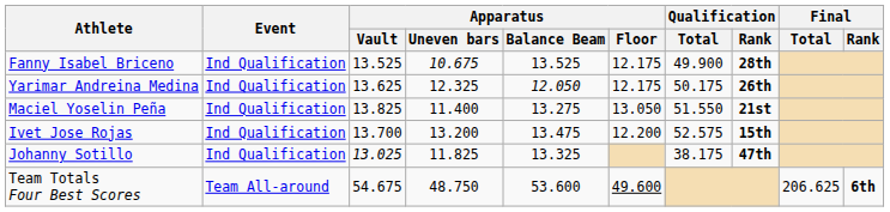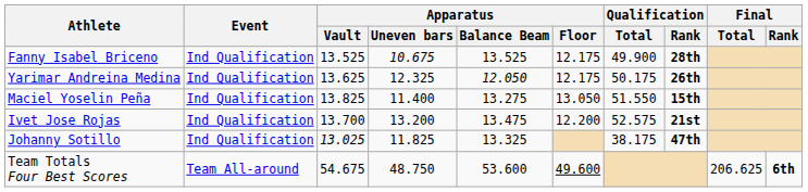 <table class="wikitable" style="font-size:90%">
 <tr>
 <th rowspan="2">Athlete</th>
 <th rowspan="2">Event</th>
 <th colspan = "4">Apparatus</th>
 <th colspan = "2">Qualification</th>
 <th colspan = "2">Final</th>
 </tr>
 <tr>
 <th>Vault</th>
 <th>Uneven bars</th>
 <th>Balance Beam</th>
 <th>Floor</th>
 <th>Total</th>
 <th>Rank</th>
 <th>Total</th>
 <th>Rank</th>
 </tr>
 <tr>
 <td><a href='#'>Fanny Isabel Briceno</a></td>
 <td><a href='#'>Ind Qualification</a></td>
 <td align=center>13.525</td>
 <td align=center><em>10.675</em></td>
 <td align=center>13.525</td>
 <td align=center>12.175</td>
 <td align=center>49.900</td>
 <td align=center><strong>28th</strong></td>
 <td style="text-align:center; background:wheat;" colspan="2"></td>
 </tr>
 <tr>
 <td><a href='#'>Yarimar Andreina Medina</a></td>
 <td><a href='#'>Ind Qualification</a></td>
 <td align=center>13.625</td>
 <td align=center>12.325</td>
 <td align=center><em>12.050</em></td>
 <td align=center>12.175</td>
 <td align=center>50.175</td>
 <td align=center><strong>26th</strong></td>
 <td style="text-align:center; background:wheat;" colspan="2"></td>
 </tr>
 <tr>
 <td><a href='#'>Maciel Yoselin Peña</a></td>
 <td><a href='#'>Ind Qualification</a></td>
 <td align=center>13.825</td>
 <td align=center>11.400</td>
 <td align=center>13.275</td>
 <td align=center>13.050</td>
 <td align=center>51.550</td>
-<td align=center><strong>21st</strong></td>
+<td align=center><strong>15th</strong></td>
 <td style="text-align:center; background:wheat;" colspan="2"></td>
 </tr>
 <tr>
 <td><a href='#'>Ivet Jose Rojas</a></td>
 <td><a href='#'>Ind Qualification</a></td>
 <td align=center>13.700</td>
 <td align=center>13.200</td>
 <td align=center>13.475</td>
 <td align=center>12.200</td>
 <td align=center>52.575</td>
-<td align=center><strong>15th</strong></td>
+<td align=center><strong>21st</strong></td>
 <td style="text-align:center; background:wheat;" colspan="2"></td>
 </tr>
 <tr>
 <td><a href='#'>Johanny Sotillo</a></td>
 <td><a href='#'>Ind Qualification</a></td>
 <td align=center><em>13.025</em></td>
 <td align=center>11.825</td>
 <td align=center>13.325</td>
 <td style="text-align:center; background:wheat;"></td>
 <td align=center>38.175</td>
 <td align=center><strong>47th</strong></td>
 <td style="text-align:center; background:wheat;" colspan="2"></td>
 </tr>
 <tr>
 <td>Team Totals<br><em>Four Best Scores</em></td>
 <td><a href='#'>Team All-around</a></td>
 <td align=center>54.675</td>
 <td align=center>48.750</td>
 <td align=center>53.600</td>
 <td align=center><u>49.600</u></td>
 <td colspan="2" style="text-align:center; background:wheat;"></td>
 <td align=center>206.625</td>
 <td align=center><strong>6th</strong></td>
 </tr>
 </table>
